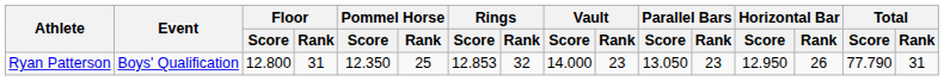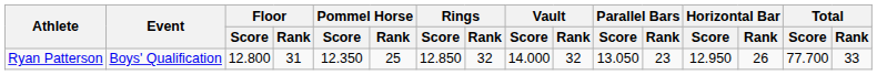 <table class="wikitable" border="1" style="font-size:90%">
 <tr>
 <th rowspan=2>Athlete</th>
 <th rowspan=2>Event</th>
 <th colspan=2>Floor</th>
 <th colspan=2>Pommel Horse</th>
 <th colspan=2>Rings</th>
 <th colspan=2>Vault</th>
 <th colspan=2>Parallel Bars</th>
 <th colspan=2>Horizontal Bar</th>
 <th colspan=2>Total</th>
 </tr>
 <tr>
 <th>Score</th>
 <th>Rank</th>
 <th>Score</th>
 <th>Rank</th>
 <th>Score</th>
 <th>Rank</th>
 <th>Score</th>
 <th>Rank</th>
 <th>Score</th>
 <th>Rank</th>
 <th>Score</th>
 <th>Rank</th>
 <th>Score</th>
 <th>Rank</th>
 </tr>
 <tr>
 <td rowspan=1><a href='#'>Ryan Patterson</a></td>
 <td><a href='#'>Boys' Qualification</a></td>
 <td align=center>12.800</td>
 <td align=center>31</td>
 <td align=center>12.350</td>
 <td align=center>25</td>
-<td align=center>12.853</td>
+<td align=center>12.850</td>
 <td align=center>32</td>
 <td align=center>14.000</td>
-<td align=center>23</td>
+<td align=center>32</td>
 <td align=center>13.050</td>
 <td align=center>23</td>
 <td align=center>12.950</td>
 <td align=center>26</td>
-<td align=center>77.790</td>
-<td align=center>31</td>
+<td align=center>77.700</td>
+<td align=center>33</td>
 </tr>
 </table>
